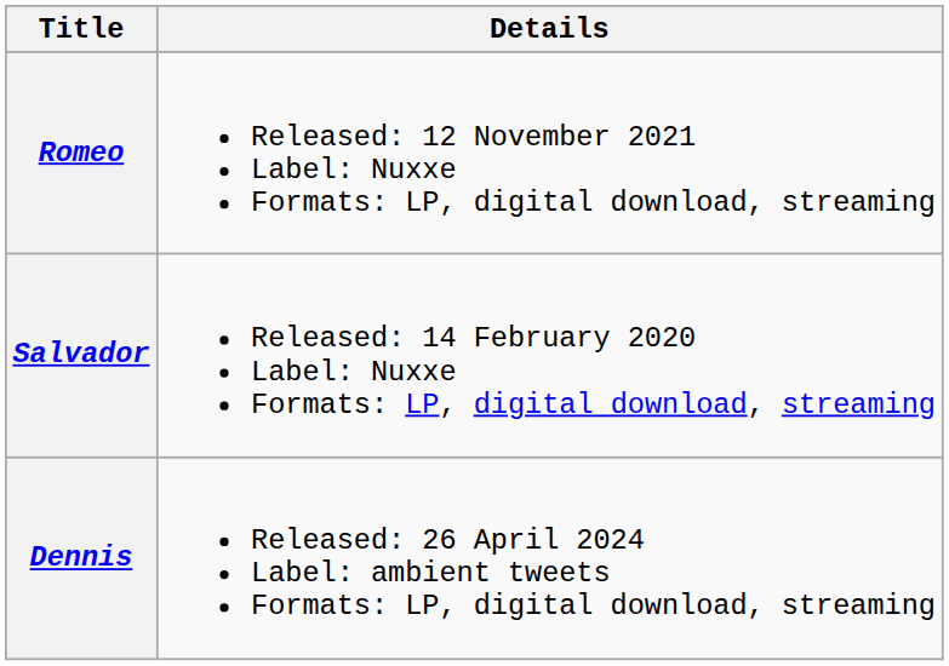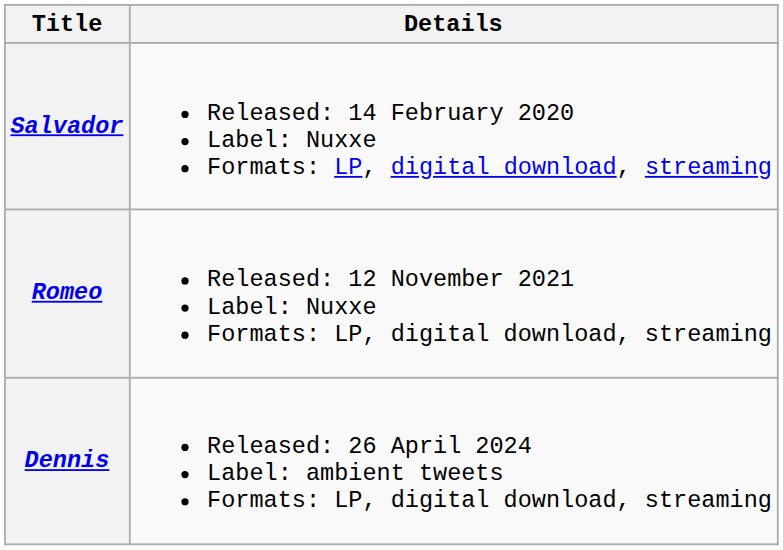 <table class="wikitable plainrowheaders">
 <tr>
 <th>Title</th>
 <th>Details</th>
 </tr>
 <tr>
+<th scope="row"><em><a href='#'>Salvador</a> </em></th>
+<td><br><ul><li>Released: 14 February 2020</li><li>Label: Nuxxe</li><li>Formats: <a href='#'>LP</a>, <a href='#'>digital download</a>, <a href='#'>streaming</a></li></ul></td>
+</tr>
+<tr>
 <th scope="row"><em><a href='#'>Romeo</a></em></th>
 <td><br><ul><li>Released: 12 November 2021</li><li>Label: Nuxxe</li><li>Formats: LP, digital download, streaming</li></ul></td>
-</tr>
-<tr>
-<th scope="row"><em><a href='#'>Salvador</a> </em></th>
-<td><br><ul><li>Released: 14 February 2020</li><li>Label: Nuxxe</li><li>Formats: <a href='#'>LP</a>, <a href='#'>digital download</a>, <a href='#'>streaming</a></li></ul></td>
 </tr>
 <tr>
 <th scope="row"><em><a href='#'>Dennis</a></em></th>
 <td><br><ul><li>Released: 26 April 2024</li><li>Label: ambient tweets</li><li>Formats: LP, digital download, streaming</li></ul></td>
 </tr>
 </table>
